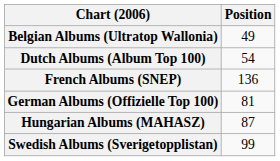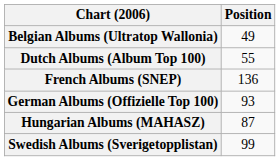 <table class="wikitable sortable plainrowheaders" style="text-align:center">
 <tr>
 <th scope="col">Chart (2006)</th>
 <th scope="col">Position</th>
 </tr>
 <tr>
 <th scope="row">Belgian Albums (Ultratop Wallonia)</th>
 <td>49</td>
 </tr>
 <tr>
 <th scope="row">Dutch Albums (Album Top 100)</th>
-<td>54</td>
+<td>55</td>
 </tr>
 <tr>
 <th scope="row">French Albums (SNEP)</th>
 <td>136</td>
 </tr>
 <tr>
 <th scope="row">German Albums (Offizielle Top 100)</th>
-<td>81</td>
+<td>93</td>
 </tr>
 <tr>
 <th scope="row">Hungarian Albums (MAHASZ)</th>
 <td>87</td>
 </tr>
 <tr>
 <th scope="row">Swedish Albums (Sverigetopplistan)</th>
 <td>99</td>
 </tr>
 </table>
